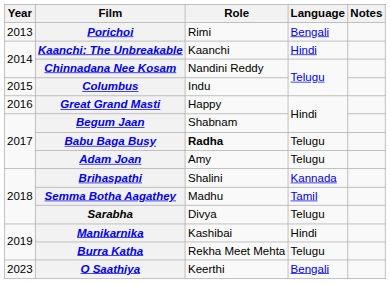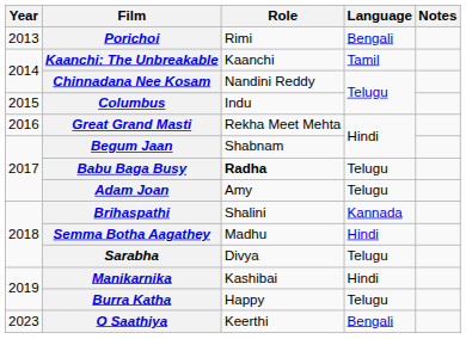 <table class="wikitable sortable plainrowheaders">
 <tr>
 <th scope="col">Year</th>
 <th scope="col">Film</th>
 <th scope="col">Role</th>
 <th scope="col">Language</th>
 <th scope="col">Notes</th>
 </tr>
 <tr>
 <td>2013</td>
 <th scope="row"><em><a href='#'>Porichoi</a></em></th>
 <td>Rimi</td>
 <td><a href='#'>Bengali</a></td>
 <td></td>
 </tr>
 <tr>
 <td rowspan="2">2014</td>
 <th scope="row"><em><a href='#'>Kaanchi: The Unbreakable</a></em></th>
 <td>Kaanchi</td>
-<td><a href='#'>Hindi</a></td>
+<td><a href='#'>Tamil</a></td>
 <td></td>
 </tr>
 <tr>
 <th scope="row"><em><a href='#'>Chinnadana Nee Kosam</a></em></th>
 <td>Nandini Reddy</td>
 <td rowspan=2><a href='#'>Telugu</a></td>
 <td></td>
 </tr>
 <tr>
 <td>2015</td>
 <th scope="row"><em><a href='#'>Columbus</a></em></th>
 <td>Indu</td>
 <td></td>
 </tr>
 <tr>
 <td>2016</td>
 <th scope="row"><em><a href='#'>Great Grand Masti</a></em></th>
-<td>Happy</td>
+<td>Rekha Meet Mehta</td>
 <td rowspan=2>Hindi</td>
 <td></td>
 </tr>
 <tr>
 <td rowspan="3">2017</td>
 <th scope="row"><em><a href='#'>Begum Jaan</a></em></th>
 <td>Shabnam</td>
 <td></td>
 </tr>
 <tr>
 <th scope="row"><em><a href='#'>Babu Baga Busy</a></em></th>
 <td><strong>Radha</strong></td>
 <td>Telugu</td>
 <td></td>
 </tr>
 <tr>
 <th scope="row"><em><a href='#'>Adam Joan</a></em></th>
 <td>Amy</td>
 <td>Telugu</td>
 <td></td>
 </tr>
 <tr>
 <td rowspan="3">2018</td>
 <th scope="row"><em><a href='#'>Brihaspathi</a></em></th>
 <td>Shalini</td>
 <td><a href='#'>Kannada</a></td>
 <td></td>
 </tr>
 <tr>
 <th scope="row"><em><a href='#'>Semma Botha Aagathey</a></em></th>
 <td>Madhu</td>
-<td><a href='#'>Tamil</a></td>
+<td><a href='#'>Hindi</a></td>
 <td></td>
 </tr>
 <tr>
 <th Scope="row"><em>Sarabha</em></th>
 <td>Divya</td>
 <td>Telugu</td>
 <td></td>
 </tr>
 <tr>
 <td rowspan="2">2019</td>
 <th scope="row"><em><a href='#'>Manikarnika</a></em></th>
 <td>Kashibai</td>
 <td>Hindi</td>
 <td></td>
 </tr>
 <tr>
 <th scope="row"><em><a href='#'>Burra Katha</a></em></th>
-<td>Rekha Meet Mehta</td>
+<td>Happy</td>
 <td>Telugu</td>
 <td></td>
 </tr>
 <tr>
 <td rowspan="1">2023</td>
 <th scope="row"><em><a href='#'>O Saathiya</a></em></th>
 <td>Keerthi</td>
 <td><a href='#'>Bengali</a></td>
 <td></td>
 </tr>
 </table>
